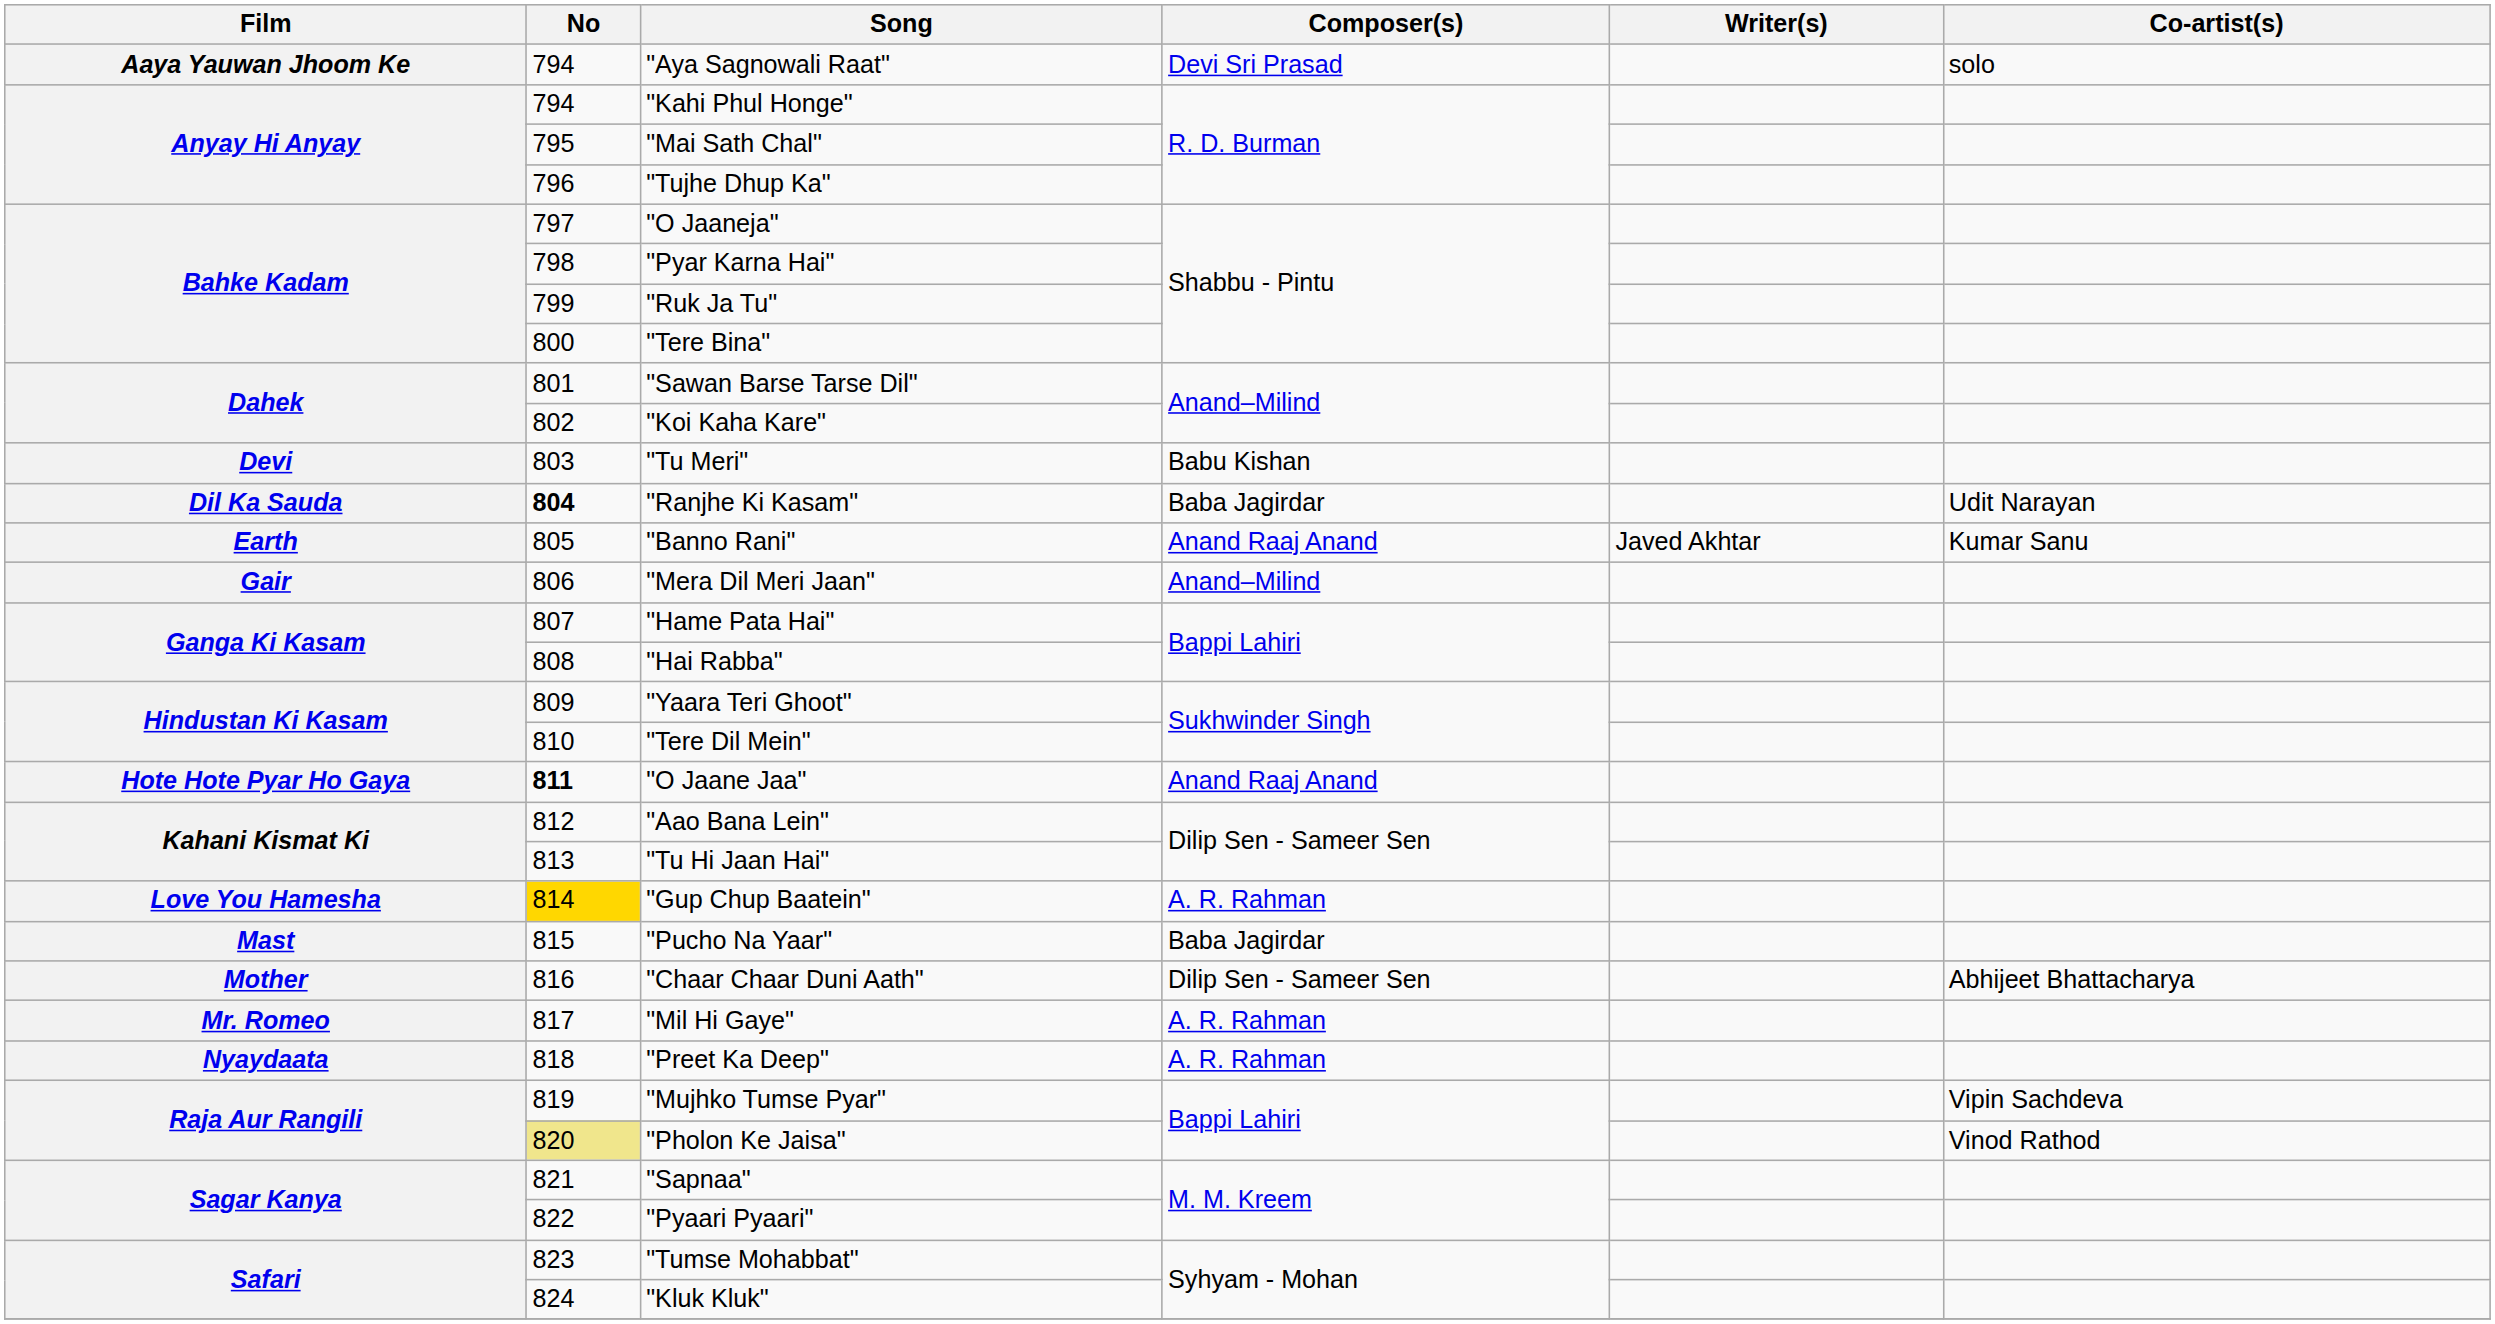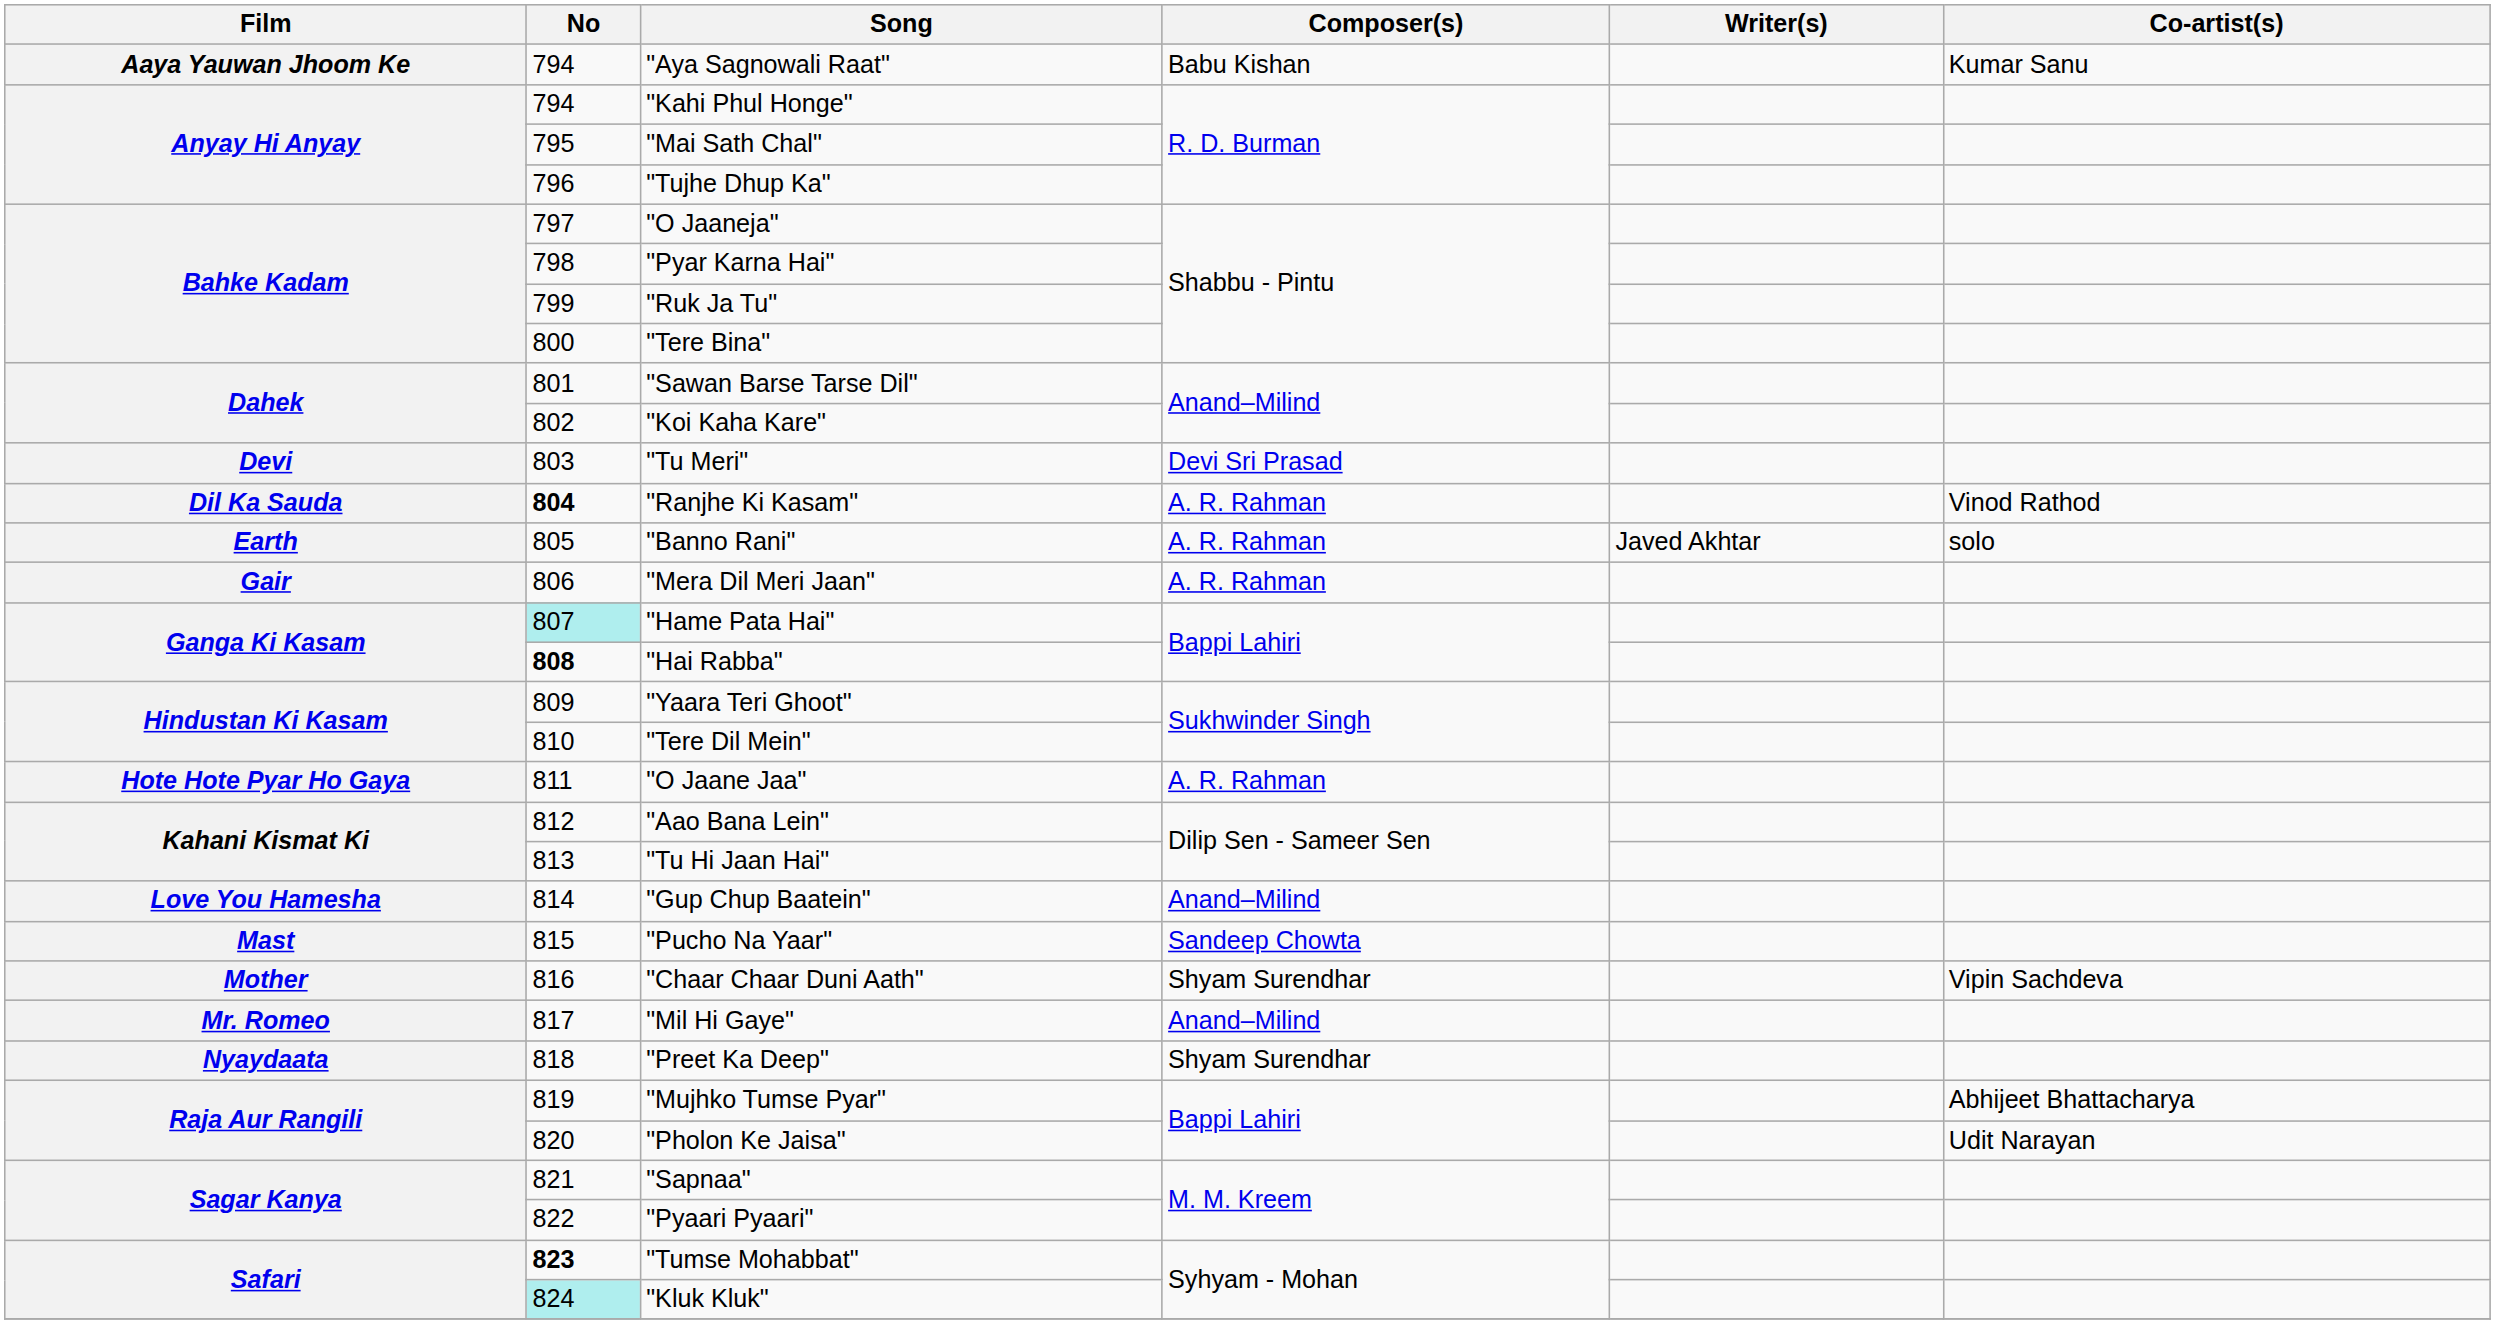 <table class="wikitable plainrowheaders" width="100%" textcolor:#000;">
 <tr>
 <th scope="col" width=21%><strong>Film</strong></th>
 <th><strong>No</strong></th>
 <th scope="col" width=21%><strong>Song</strong></th>
 <th scope="col" width=18%><strong>Composer(s)</strong></th>
 <th>Writer(s)</th>
 <th>Co-artist(s)</th>
 </tr>
 <tr>
 <th><em>Aaya Yauwan Jhoom Ke</em></th>
 <td>794</td>
 <td>"Aya Sagnowali Raat"</td>
-<td><a href='#'>Devi Sri Prasad</a></td>
+<td>Babu Kishan</td>
 <td></td>
-<td>solo</td>
+<td>Kumar Sanu</td>
 </tr>
 <tr>
 <th rowspan="3"><a href='#'><em>Anyay Hi Anyay</em></a></th>
 <td>794</td>
 <td>"Kahi Phul Honge"</td>
 <td rowspan="3"><a href='#'>R. D. Burman</a></td>
 <td></td>
 <td></td>
 </tr>
 <tr>
 <td>795</td>
 <td>"Mai Sath Chal"</td>
 <td></td>
 <td></td>
 </tr>
 <tr>
 <td>796</td>
 <td>"Tujhe Dhup Ka"</td>
 <td></td>
 <td></td>
 </tr>
 <tr>
 <th rowspan="4"><a href='#'><em>Bahke Kadam</em></a></th>
 <td>797</td>
 <td>"O Jaaneja"</td>
 <td rowspan="4">Shabbu - Pintu</td>
 <td></td>
 <td></td>
 </tr>
 <tr>
 <td>798</td>
 <td>"Pyar Karna Hai"</td>
 <td></td>
 <td></td>
 </tr>
 <tr>
 <td>799</td>
 <td>"Ruk Ja Tu"</td>
 <td></td>
 <td></td>
 </tr>
 <tr>
 <td>800</td>
 <td>"Tere Bina"</td>
 <td></td>
 <td></td>
 </tr>
 <tr>
 <th rowspan="2"><em><a href='#'>Dahek</a></em></th>
 <td>801</td>
 <td>"Sawan Barse Tarse Dil"</td>
 <td rowspan="2"><a href='#'>Anand–Milind</a></td>
 <td></td>
 <td></td>
 </tr>
 <tr>
 <td>802</td>
 <td>"Koi Kaha Kare"</td>
 <td></td>
 <td></td>
 </tr>
 <tr>
 <th><em><a href='#'>Devi</a></em></th>
 <td>803</td>
 <td>"Tu Meri"</td>
-<td>Babu Kishan</td>
+<td><a href='#'>Devi Sri Prasad</a></td>
 <td></td>
 <td></td>
 </tr>
 <tr>
 <th><a href='#'><em>Dil Ka Sauda</em></a></th>
 <td><strong>804</strong></td>
 <td>"Ranjhe Ki Kasam"</td>
-<td>Baba Jagirdar</td>
+<td><a href='#'>A. R. Rahman</a></td>
 <td></td>
-<td>Udit Narayan</td>
+<td>Vinod Rathod</td>
 </tr>
 <tr>
 <th><em><a href='#'>Earth</a></em></th>
 <td>805</td>
 <td>"Banno Rani"</td>
-<td><a href='#'>Anand Raaj Anand</a></td>
+<td><a href='#'>A. R. Rahman</a></td>
 <td>Javed Akhtar</td>
-<td>Kumar Sanu</td>
+<td>solo</td>
 </tr>
 <tr>
 <th><em><a href='#'>Gair</a></em></th>
 <td>806</td>
 <td>"Mera Dil Meri Jaan"</td>
-<td><a href='#'>Anand–Milind</a></td>
+<td><a href='#'>A. R. Rahman</a></td>
 <td></td>
 <td></td>
 </tr>
 <tr>
 <th rowspan="2"><a href='#'><em>Ganga Ki Kasam</em></a></th>
-<td>807</td>
+<td style="background: paleturquoise;">807</td>
 <td>"Hame Pata Hai"</td>
 <td rowspan="2"><a href='#'>Bappi Lahiri</a></td>
 <td></td>
 <td></td>
 </tr>
 <tr>
-<td>808</td>
+<td><strong>808</strong></td>
 <td>"Hai Rabba"</td>
 <td></td>
 <td></td>
 </tr>
 <tr>
 <th rowspan="2"><em><a href='#'>Hindustan Ki Kasam</a></em></th>
 <td>809</td>
 <td>"Yaara Teri Ghoot"</td>
 <td rowspan="2"><a href='#'>Sukhwinder Singh</a></td>
 <td></td>
 <td></td>
 </tr>
 <tr>
 <td>810</td>
 <td>"Tere Dil Mein"</td>
 <td></td>
 <td></td>
 </tr>
 <tr>
 <th><em><a href='#'>Hote Hote Pyar Ho Gaya</a></em></th>
-<td><strong>811</strong></td>
+<td>811</td>
 <td>"O Jaane Jaa"</td>
-<td><a href='#'>Anand Raaj Anand</a></td>
+<td><a href='#'>A. R. Rahman</a></td>
 <td></td>
 <td></td>
 </tr>
 <tr>
 <th rowspan="2"><em>Kahani Kismat Ki</em></th>
 <td>812</td>
 <td>"Aao Bana Lein"</td>
 <td rowspan="2">Dilip Sen - Sameer Sen</td>
 <td></td>
 <td></td>
 </tr>
 <tr>
 <td>813</td>
 <td>"Tu Hi Jaan Hai"</td>
 <td></td>
 <td></td>
 </tr>
 <tr>
 <th><em><a href='#'>Love You Hamesha</a></em></th>
-<td style="background: gold;">814</td>
+<td>814</td>
 <td>"Gup Chup Baatein"</td>
-<td><a href='#'>A. R. Rahman</a></td>
+<td><a href='#'>Anand–Milind</a></td>
 <td></td>
 <td></td>
 </tr>
 <tr>
 <th><a href='#'><em>Mast</em></a></th>
 <td>815</td>
 <td>"Pucho Na Yaar"</td>
-<td>Baba Jagirdar</td>
+<td><a href='#'>Sandeep Chowta</a></td>
 <td></td>
 <td></td>
 </tr>
 <tr>
 <th><a href='#'><em>Mother</em></a></th>
 <td>816</td>
 <td>"Chaar Chaar Duni Aath"</td>
-<td>Dilip Sen - Sameer Sen</td>
+<td>Shyam Surendhar</td>
 <td></td>
-<td>Abhijeet Bhattacharya</td>
+<td>Vipin Sachdeva</td>
 </tr>
 <tr>
 <th><em><a href='#'>Mr. Romeo</a></em></th>
 <td>817</td>
 <td>"Mil Hi Gaye"</td>
-<td><a href='#'>A. R. Rahman</a></td>
+<td><a href='#'>Anand–Milind</a></td>
 <td></td>
 <td></td>
 </tr>
 <tr>
 <th><em><a href='#'>Nyaydaata</a></em></th>
 <td>818</td>
 <td>"Preet Ka Deep"</td>
-<td><a href='#'>A. R. Rahman</a></td>
+<td>Shyam Surendhar</td>
 <td></td>
 <td></td>
 </tr>
 <tr>
 <th rowspan="2"><a href='#'><em>Raja Aur Rangili</em></a></th>
 <td>819</td>
 <td>"Mujhko Tumse Pyar"</td>
 <td rowspan="2"><a href='#'>Bappi Lahiri</a></td>
 <td></td>
-<td>Vipin Sachdeva</td>
+<td>Abhijeet Bhattacharya</td>
 </tr>
 <tr>
-<td style="background: khaki;">820</td>
+<td>820</td>
 <td>"Pholon Ke Jaisa"</td>
 <td></td>
-<td>Vinod Rathod</td>
+<td>Udit Narayan</td>
 </tr>
 <tr>
 <th rowspan="2"><a href='#'><em>Sagar Kanya</em></a></th>
 <td>821</td>
 <td>"Sapnaa"</td>
 <td rowspan="2"><a href='#'>M. M. Kreem</a></td>
 <td></td>
 <td></td>
 </tr>
 <tr>
 <td>822</td>
 <td>"Pyaari Pyaari"</td>
 <td></td>
 <td></td>
 </tr>
 <tr>
 <th rowspan="2"><a href='#'><em>Safari</em></a></th>
-<td>823</td>
+<td><strong>823</strong></td>
 <td>"Tumse Mohabbat"</td>
 <td rowspan="2">Syhyam - Mohan</td>
 <td></td>
 <td></td>
 </tr>
 <tr>
-<td>824</td>
+<td style="background: paleturquoise;">824</td>
 <td>"Kluk Kluk"</td>
 <td></td>
 <td></td>
 </tr>
 <tr>
 </tr>
 </table>
